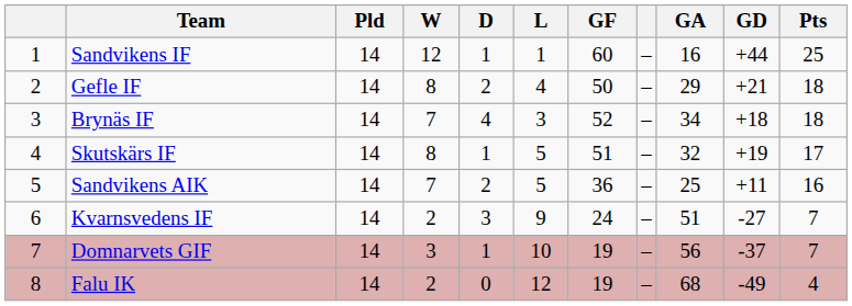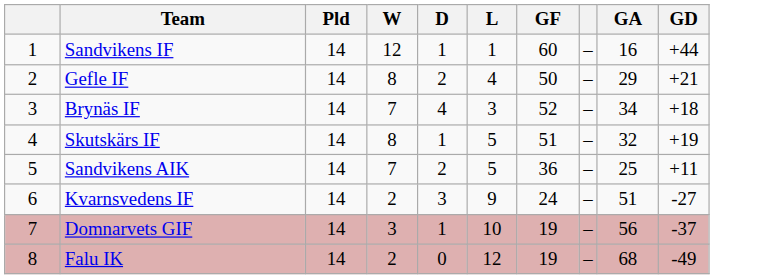 <table class="wikitable" style="text-align: center;">
 <tr>
 <th style="width: 40px;"></th>
 <th style="width: 200px;">Team</th>
 <th style="width: 45px;">Pld</th>
 <th style="width: 35px;">W</th>
 <th style="width: 35px;">D</th>
 <th style="width: 35px;">L</th>
 <th style="width: 45px;">GF</th>
 <th></th>
 <th style="width: 45px;">GA</th>
 <th style="width: 35px;">GD</th>
-<th style="width: 45px;">Pts</th>
 </tr>
 <tr>
 <td>1</td>
 <td style="text-align: left;"><a href='#'>Sandvikens IF</a></td>
 <td>14</td>
 <td>12</td>
 <td>1</td>
 <td>1</td>
 <td>60</td>
 <td>–</td>
 <td>16</td>
 <td>+44</td>
-<td>25</td>
 </tr>
 <tr>
 <td>2</td>
 <td style="text-align: left;"><a href='#'>Gefle IF</a></td>
 <td>14</td>
 <td>8</td>
 <td>2</td>
 <td>4</td>
 <td>50</td>
 <td>–</td>
 <td>29</td>
 <td>+21</td>
-<td>18</td>
 </tr>
 <tr>
 <td>3</td>
 <td style="text-align: left;"><a href='#'>Brynäs IF</a></td>
 <td>14</td>
 <td>7</td>
 <td>4</td>
 <td>3</td>
 <td>52</td>
 <td>–</td>
 <td>34</td>
 <td>+18</td>
-<td>18</td>
 </tr>
 <tr>
 <td>4</td>
 <td style="text-align: left;"><a href='#'>Skutskärs IF</a></td>
 <td>14</td>
 <td>8</td>
 <td>1</td>
 <td>5</td>
 <td>51</td>
 <td>–</td>
 <td>32</td>
 <td>+19</td>
-<td>17</td>
 </tr>
 <tr>
 <td>5</td>
 <td style="text-align: left;"><a href='#'>Sandvikens AIK</a></td>
 <td>14</td>
 <td>7</td>
 <td>2</td>
 <td>5</td>
 <td>36</td>
 <td>–</td>
 <td>25</td>
 <td>+11</td>
-<td>16</td>
 </tr>
 <tr>
 <td>6</td>
 <td style="text-align: left;"><a href='#'>Kvarnsvedens IF</a></td>
 <td>14</td>
 <td>2</td>
 <td>3</td>
 <td>9</td>
 <td>24</td>
 <td>–</td>
 <td>51</td>
 <td>-27</td>
-<td>7</td>
 </tr>
 <tr style="background: #deb0b0">
 <td>7</td>
 <td style="text-align: left;"><a href='#'>Domnarvets GIF</a></td>
 <td>14</td>
 <td>3</td>
 <td>1</td>
 <td>10</td>
 <td>19</td>
 <td>–</td>
 <td>56</td>
 <td>-37</td>
-<td>7</td>
 </tr>
 <tr style="background: #deb0b0">
 <td>8</td>
 <td style="text-align: left;"><a href='#'>Falu IK</a></td>
 <td>14</td>
 <td>2</td>
 <td>0</td>
 <td>12</td>
 <td>19</td>
 <td>–</td>
 <td>68</td>
 <td>-49</td>
-<td>4</td>
 </tr>
 </table>
